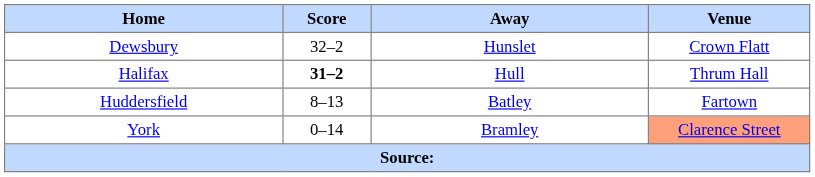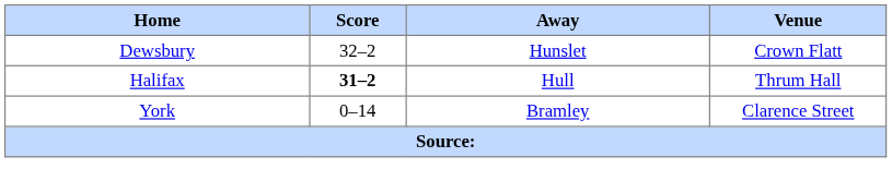 <table border=1 style="border-collapse:collapse; font-size:90%; text-align:center;" cellpadding=3 cellspacing=0 width=55%>
 <tr bgcolor=#C1D8FF>
 <th width=19%>Home</th>
 <th width=6%>Score</th>
 <th width=19%>Away</th>
 <th width=11%>Venue</th>
 </tr>
 <tr>
 <td><a href='#'>Dewsbury</a></td>
 <td>32–2</td>
 <td><a href='#'>Hunslet</a></td>
 <td><a href='#'>Crown Flatt</a></td>
 </tr>
 <tr>
 <td><a href='#'>Halifax</a></td>
 <td><strong>31–2</strong></td>
 <td><a href='#'>Hull</a></td>
 <td><a href='#'>Thrum Hall</a></td>
 </tr>
 <tr>
-<td><a href='#'>Huddersfield</a></td>
-<td>8–13</td>
-<td><a href='#'>Batley</a></td>
-<td><a href='#'>Fartown</a></td>
-</tr>
-<tr>
 <td><a href='#'>York</a></td>
 <td>0–14</td>
 <td><a href='#'>Bramley</a></td>
-<td style="background: lightsalmon;"><a href='#'>Clarence Street</a></td>
+<td><a href='#'>Clarence Street</a></td>
 </tr>
 <tr style="background:#c1d8ff;">
 <th colspan=4>Source:</th>
 </tr>
 </table>
